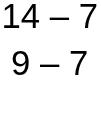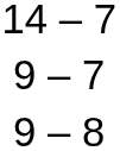 <table style="text-align:center">
 <tr>
 <th width=200></th>
 <th width=100></th>
 <th width=200></th>
 </tr>
 <tr>
 <td align=right><strong></strong></td>
 <td>14 – 7</td>
 <td align=left></td>
 </tr>
 <tr>
 <td align=right><strong></strong></td>
 <td>9 – 7</td>
 <td align=left></td>
 </tr>
+<tr>
+<td align=right><strong></strong></td>
+<td>9 – 8</td>
+<td align=left></td>
+</tr>
 </table>
